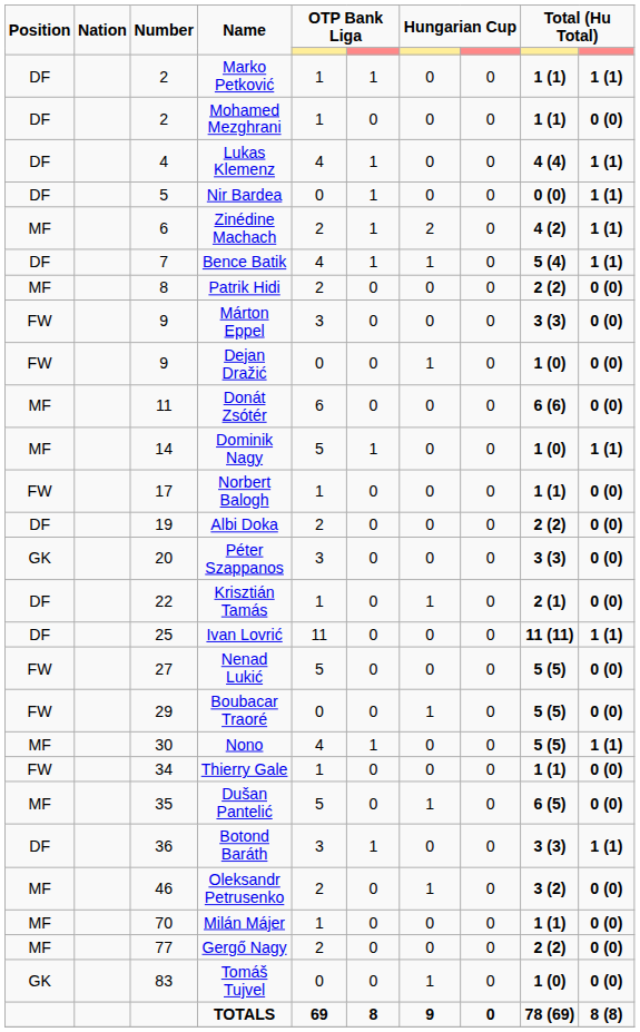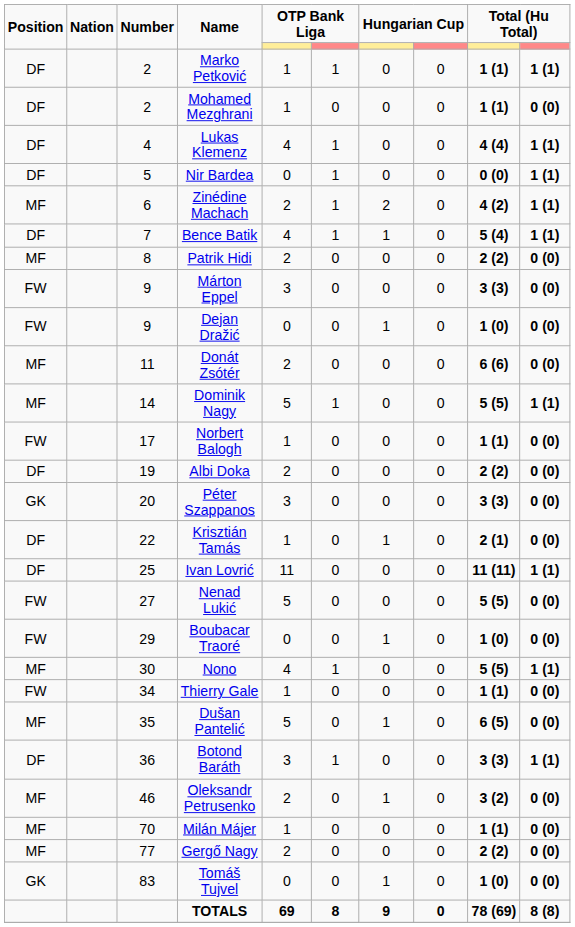 <table class="wikitable" style="font-size: 95%; text-align: center;">
 <tr>
 <td rowspan="2" width="5%" align="center"><strong>Position</strong></td>
 <td rowspan="2" width="7%" align="center"><strong>Nation</strong></td>
 <td rowspan="2" width="5%" align="center"><strong>Number</strong></td>
 <td rowspan="2" width="15%" align="center"><strong>Name</strong></td>
 <td colspan="2" align="center"><strong>OTP Bank Liga</strong></td>
 <td colspan="2" align="center"><strong>Hungarian Cup</strong></td>
 <td colspan="2" align="center"><strong>Total (Hu Total)</strong></td>
 </tr>
 <tr>
 <th width=60 style="background: #FFEE99"></th>
 <th width=60 style="background: #FF8888"></th>
 <th width=60 style="background: #FFEE99"></th>
 <th width=60 style="background: #FF8888"></th>
 <th width=60 style="background: #FFEE99"></th>
 <th width=60 style="background: #FF8888"></th>
 </tr>
 <tr>
 <td>DF</td>
 <td></td>
 <td>2</td>
 <td><a href='#'>Marko Petković</a></td>
 <td>1</td>
 <td>1</td>
 <td>0</td>
 <td>0</td>
 <td><strong>1 (1)</strong></td>
 <td><strong>1 (1)</strong></td>
 </tr>
 <tr>
 <td>DF</td>
 <td></td>
 <td>2</td>
 <td><a href='#'>Mohamed Mezghrani</a></td>
 <td>1</td>
 <td>0</td>
 <td>0</td>
 <td>0</td>
 <td><strong>1 (1)</strong></td>
 <td><strong>0 (0)</strong></td>
 </tr>
 <tr>
 <td>DF</td>
 <td></td>
 <td>4</td>
 <td><a href='#'>Lukas Klemenz</a></td>
 <td>4</td>
 <td>1</td>
 <td>0</td>
 <td>0</td>
 <td><strong>4 (4)</strong></td>
 <td><strong>1 (1)</strong></td>
 </tr>
 <tr>
 <td>DF</td>
 <td></td>
 <td>5</td>
 <td><a href='#'>Nir Bardea</a></td>
 <td>0</td>
 <td>1</td>
 <td>0</td>
 <td>0</td>
 <td><strong>0 (0)</strong></td>
 <td><strong>1 (1)</strong></td>
 </tr>
 <tr>
 <td>MF</td>
 <td></td>
 <td>6</td>
 <td><a href='#'>Zinédine Machach</a></td>
 <td>2</td>
 <td>1</td>
 <td>2</td>
 <td>0</td>
 <td><strong>4 (2)</strong></td>
 <td><strong>1 (1)</strong></td>
 </tr>
 <tr>
 <td>DF</td>
 <td></td>
 <td>7</td>
 <td><a href='#'>Bence Batik</a></td>
 <td>4</td>
 <td>1</td>
 <td>1</td>
 <td>0</td>
 <td><strong>5 (4)</strong></td>
 <td><strong>1 (1)</strong></td>
 </tr>
 <tr>
 <td>MF</td>
 <td></td>
 <td>8</td>
 <td><a href='#'>Patrik Hidi</a></td>
 <td>2</td>
 <td>0</td>
 <td>0</td>
 <td>0</td>
 <td><strong>2 (2)</strong></td>
 <td><strong>0 (0)</strong></td>
 </tr>
 <tr>
 <td>FW</td>
 <td></td>
 <td>9</td>
 <td><a href='#'>Márton Eppel</a></td>
 <td>3</td>
 <td>0</td>
 <td>0</td>
 <td>0</td>
 <td><strong>3 (3)</strong></td>
 <td><strong>0 (0)</strong></td>
 </tr>
 <tr>
 <td>FW</td>
 <td></td>
 <td>9</td>
 <td><a href='#'>Dejan Dražić</a></td>
 <td>0</td>
 <td>0</td>
 <td>1</td>
 <td>0</td>
 <td><strong>1 (0)</strong></td>
 <td><strong>0 (0)</strong></td>
 </tr>
 <tr>
 <td>MF</td>
 <td></td>
 <td>11</td>
 <td><a href='#'>Donát Zsótér</a></td>
-<td>6</td>
+<td>2</td>
 <td>0</td>
 <td>0</td>
 <td>0</td>
 <td><strong>6 (6)</strong></td>
 <td><strong>0 (0)</strong></td>
 </tr>
 <tr>
 <td>MF</td>
 <td></td>
 <td>14</td>
 <td><a href='#'>Dominik Nagy</a></td>
 <td>5</td>
 <td>1</td>
 <td>0</td>
 <td>0</td>
-<td><strong>1 (0)</strong></td>
+<td><strong>5 (5)</strong></td>
 <td><strong>1 (1)</strong></td>
 </tr>
 <tr>
 <td>FW</td>
 <td></td>
 <td>17</td>
 <td><a href='#'>Norbert Balogh</a></td>
 <td>1</td>
 <td>0</td>
 <td>0</td>
 <td>0</td>
 <td><strong>1 (1)</strong></td>
 <td><strong>0 (0)</strong></td>
 </tr>
 <tr>
 <td>DF</td>
 <td></td>
 <td>19</td>
 <td><a href='#'>Albi Doka</a></td>
 <td>2</td>
 <td>0</td>
 <td>0</td>
 <td>0</td>
 <td><strong>2 (2)</strong></td>
 <td><strong>0 (0)</strong></td>
 </tr>
 <tr>
 <td>GK</td>
 <td></td>
 <td>20</td>
 <td><a href='#'>Péter Szappanos</a></td>
 <td>3</td>
 <td>0</td>
 <td>0</td>
 <td>0</td>
 <td><strong>3 (3)</strong></td>
 <td><strong>0 (0)</strong></td>
 </tr>
 <tr>
 <td>DF</td>
 <td></td>
 <td>22</td>
 <td><a href='#'>Krisztián Tamás</a></td>
 <td>1</td>
 <td>0</td>
 <td>1</td>
 <td>0</td>
 <td><strong>2 (1)</strong></td>
 <td><strong>0 (0)</strong></td>
 </tr>
 <tr>
 <td>DF</td>
 <td></td>
 <td>25</td>
 <td><a href='#'>Ivan Lovrić</a></td>
 <td>11</td>
 <td>0</td>
 <td>0</td>
 <td>0</td>
 <td><strong>11 (11)</strong></td>
 <td><strong>1 (1)</strong></td>
 </tr>
 <tr>
 <td>FW</td>
 <td></td>
 <td>27</td>
 <td><a href='#'>Nenad Lukić</a></td>
 <td>5</td>
 <td>0</td>
 <td>0</td>
 <td>0</td>
 <td><strong>5 (5)</strong></td>
 <td><strong>0 (0)</strong></td>
 </tr>
 <tr>
 <td>FW</td>
 <td></td>
 <td>29</td>
 <td><a href='#'>Boubacar Traoré</a></td>
 <td>0</td>
 <td>0</td>
 <td>1</td>
 <td>0</td>
-<td><strong>5 (5)</strong></td>
+<td><strong>1 (0)</strong></td>
 <td><strong>0 (0)</strong></td>
 </tr>
 <tr>
 <td>MF</td>
 <td></td>
 <td>30</td>
 <td><a href='#'>Nono</a></td>
 <td>4</td>
 <td>1</td>
 <td>0</td>
 <td>0</td>
 <td><strong>5 (5)</strong></td>
 <td><strong>1 (1)</strong></td>
 </tr>
 <tr>
 <td>FW</td>
 <td></td>
 <td>34</td>
 <td><a href='#'>Thierry Gale</a></td>
 <td>1</td>
 <td>0</td>
 <td>0</td>
 <td>0</td>
 <td><strong>1 (1)</strong></td>
 <td><strong>0 (0)</strong></td>
 </tr>
 <tr>
 <td>MF</td>
 <td></td>
 <td>35</td>
 <td><a href='#'>Dušan Pantelić</a></td>
 <td>5</td>
 <td>0</td>
 <td>1</td>
 <td>0</td>
 <td><strong>6 (5)</strong></td>
 <td><strong>0 (0)</strong></td>
 </tr>
 <tr>
 <td>DF</td>
 <td></td>
 <td>36</td>
 <td><a href='#'>Botond Baráth</a></td>
 <td>3</td>
 <td>1</td>
 <td>0</td>
 <td>0</td>
 <td><strong>3 (3)</strong></td>
 <td><strong>1 (1)</strong></td>
 </tr>
 <tr>
 <td>MF</td>
 <td></td>
 <td>46</td>
 <td><a href='#'>Oleksandr Petrusenko</a></td>
 <td>2</td>
 <td>0</td>
 <td>1</td>
 <td>0</td>
 <td><strong>3 (2)</strong></td>
 <td><strong>0 (0)</strong></td>
 </tr>
 <tr>
 <td>MF</td>
 <td></td>
 <td>70</td>
 <td><a href='#'>Milán Májer</a></td>
 <td>1</td>
 <td>0</td>
 <td>0</td>
 <td>0</td>
 <td><strong>1 (1)</strong></td>
 <td><strong>0 (0)</strong></td>
 </tr>
 <tr>
 <td>MF</td>
 <td></td>
 <td>77</td>
 <td><a href='#'>Gergő Nagy</a></td>
 <td>2</td>
 <td>0</td>
 <td>0</td>
 <td>0</td>
 <td><strong>2 (2)</strong></td>
 <td><strong>0 (0)</strong></td>
 </tr>
 <tr>
 <td>GK</td>
 <td></td>
 <td>83</td>
 <td><a href='#'>Tomáš Tujvel</a></td>
 <td>0</td>
 <td>0</td>
 <td>1</td>
 <td>0</td>
 <td><strong>1 (0)</strong></td>
 <td><strong>0 (0)</strong></td>
 </tr>
 <tr>
 <td></td>
 <td></td>
 <td></td>
 <td><strong>TOTALS</strong></td>
 <td><strong>69</strong></td>
 <td><strong>8</strong></td>
 <td><strong>9</strong></td>
 <td><strong>0</strong></td>
 <td><strong>78 (69)</strong></td>
 <td><strong>8 (8)</strong></td>
 </tr>
 <tr>
 </tr>
 </table>
